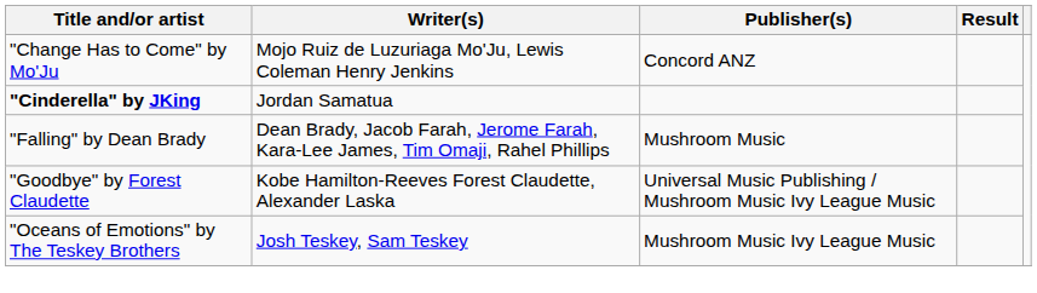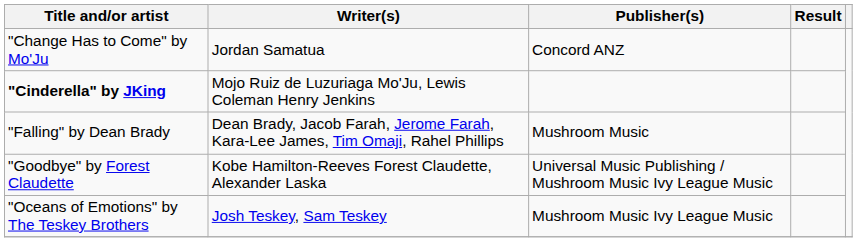 <table class="wikitable" width=100%>
 <tr>
 <th scope="col">Title and/or artist</th>
 <th scope="col">Writer(s)</th>
 <th scope="col">Publisher(s)</th>
 <th scope="col">Result</th>
 <th scope="col"></th>
 </tr>
 <tr>
 <td>"Change Has to Come" by <a href='#'>Mo'Ju</a></td>
-<td>Mojo Ruiz de Luzuriaga  Mo'Ju, Lewis Coleman Henry Jenkins</td>
+<td>Jordan Samatua</td>
 <td>Concord ANZ</td>
 <td></td>
 <td rowspan="5"></td>
 </tr>
 <tr>
 <td><strong>"Cinderella" by <a href='#'>JKing</a></strong></td>
-<td>Jordan Samatua</td>
+<td>Mojo Ruiz de Luzuriaga  Mo'Ju, Lewis Coleman Henry Jenkins</td>
 <td></td>
 <td></td>
 </tr>
 <tr>
 <td>"Falling" by Dean Brady</td>
 <td>Dean Brady, Jacob Farah, <a href='#'>Jerome Farah</a>, Kara-Lee James, <a href='#'>Tim Omaji</a>, Rahel Phillips</td>
 <td>Mushroom Music</td>
 <td></td>
 </tr>
 <tr>
 <td>"Goodbye" by <a href='#'>Forest Claudette</a></td>
 <td>Kobe Hamilton-Reeves  Forest Claudette, Alexander Laska</td>
 <td>Universal Music Publishing / Mushroom Music  Ivy League Music</td>
 <td></td>
 </tr>
 <tr>
 <td>"Oceans of Emotions" by <a href='#'>The Teskey Brothers</a></td>
 <td><a href='#'>Josh Teskey</a>, <a href='#'>Sam Teskey</a></td>
 <td>Mushroom Music  Ivy League Music</td>
 <td></td>
 </tr>
 <tr>
 </tr>
 </table>
